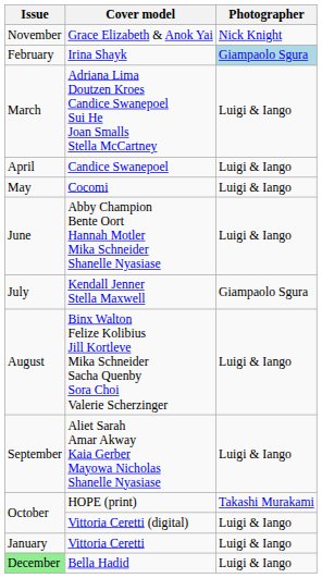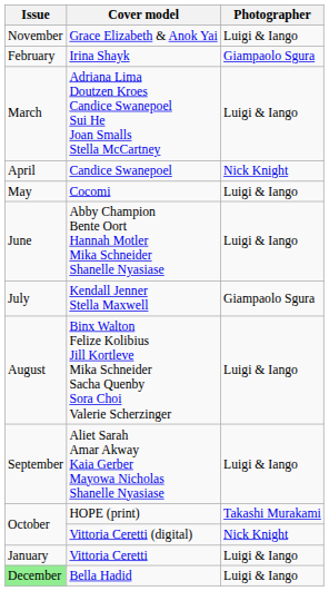 <table class="sortable wikitable">
 <tr>
 <th>Issue</th>
 <th>Cover model</th>
 <th>Photographer</th>
 </tr>
 <tr>
 <td>November</td>
 <td><a href='#'>Grace Elizabeth</a> & <a href='#'>Anok Yai</a></td>
-<td><a href='#'>Nick Knight</a></td>
+<td>Luigi & Iango</td>
 </tr>
 <tr>
 <td>February</td>
 <td><a href='#'>Irina Shayk</a></td>
-<td style="background: lightblue;"><a href='#'>Giampaolo Sgura</a></td>
+<td><a href='#'>Giampaolo Sgura</a></td>
 </tr>
 <tr>
 <td>March</td>
 <td><a href='#'>Adriana Lima</a><br><a href='#'>Doutzen Kroes</a><br><a href='#'>Candice Swanepoel</a><br><a href='#'>Sui He</a><br><a href='#'>Joan Smalls</a><br><a href='#'>Stella McCartney</a></td>
 <td>Luigi & Iango</td>
 </tr>
 <tr>
 <td>April</td>
 <td><a href='#'>Candice Swanepoel</a></td>
-<td>Luigi & Iango</td>
+<td><a href='#'>Nick Knight</a></td>
 </tr>
 <tr>
 <td>May</td>
 <td><a href='#'>Cocomi</a></td>
 <td>Luigi & Iango</td>
 </tr>
 <tr>
 <td>June</td>
 <td>Abby Champion<br>Bente Oort<br><a href='#'>Hannah Motler</a><br><a href='#'>Mika Schneider</a><br><a href='#'>Shanelle Nyasiase</a></td>
 <td>Luigi & Iango</td>
 </tr>
 <tr>
 <td>July</td>
 <td><a href='#'>Kendall Jenner</a><br><a href='#'>Stella Maxwell</a></td>
 <td>Giampaolo Sgura</td>
 </tr>
 <tr>
 <td>August</td>
 <td><a href='#'>Binx Walton</a><br>Felize Kolibius<br><a href='#'>Jill Kortleve</a><br>Mika Schneider<br>Sacha Quenby<br><a href='#'>Sora Choi</a><br>Valerie Scherzinger</td>
 <td>Luigi & Iango</td>
 </tr>
 <tr>
 <td>September</td>
 <td>Aliet Sarah<br>Amar Akway<br><a href='#'>Kaia Gerber</a><br><a href='#'>Mayowa Nicholas</a><br><a href='#'>Shanelle Nyasiase</a></td>
 <td>Luigi & Iango</td>
 </tr>
 <tr>
 <td rowspan=2>October</td>
 <td>HOPE (print)</td>
 <td><a href='#'>Takashi Murakami</a></td>
 </tr>
 <tr>
 <td><a href='#'>Vittoria Ceretti</a> (digital)</td>
-<td>Luigi & Iango</td>
+<td><a href='#'>Nick Knight</a></td>
 </tr>
 <tr>
 <td>January</td>
 <td><a href='#'>Vittoria Ceretti</a></td>
 <td>Luigi & Iango</td>
 </tr>
 <tr>
 <td style="background: lightgreen;">December</td>
 <td><a href='#'>Bella Hadid</a></td>
 <td>Luigi & Iango</td>
 </tr>
 </table>
